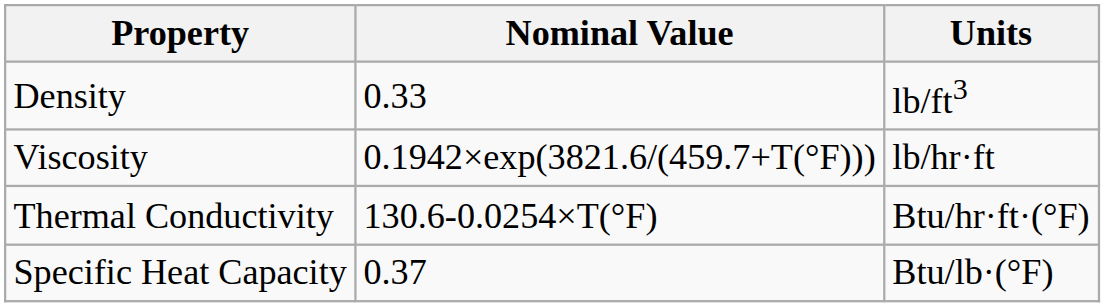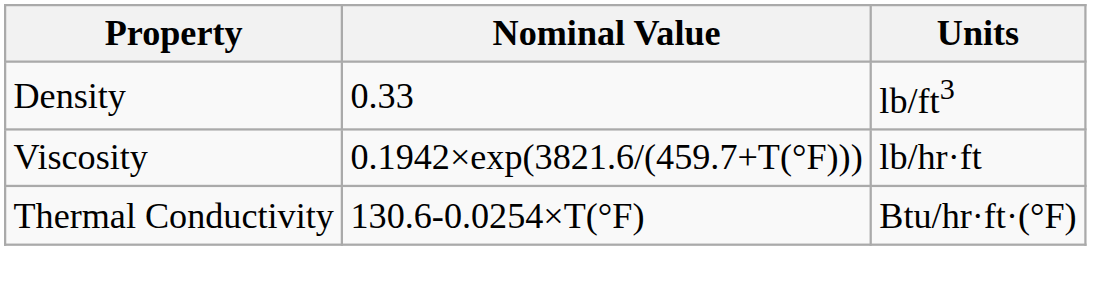 <table class="wikitable">
 <tr>
 <th>Property</th>
 <th>Nominal Value</th>
 <th>Units</th>
 </tr>
 <tr>
 <td>Density</td>
 <td>0.33</td>
 <td>lb/ft<sup>3</sup></td>
 </tr>
 <tr>
 <td>Viscosity</td>
 <td>0.1942×exp(3821.6/(459.7+T(°F)))</td>
 <td>lb/hr·ft</td>
 </tr>
 <tr>
 <td>Thermal Conductivity</td>
 <td>130.6-0.0254×T(°F)</td>
 <td>Btu/hr·ft·(°F)</td>
 </tr>
-<tr>
-<td>Specific Heat Capacity</td>
-<td>0.37</td>
-<td>Btu/lb·(°F)</td>
-</tr>
 </table>
